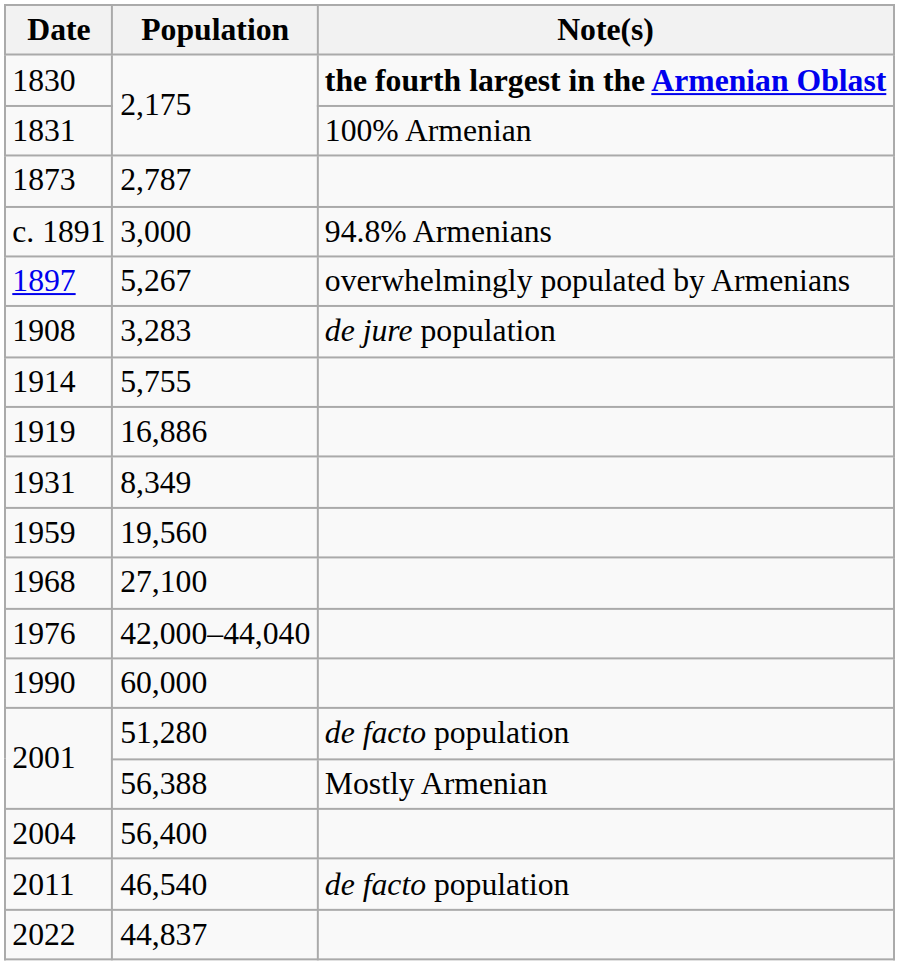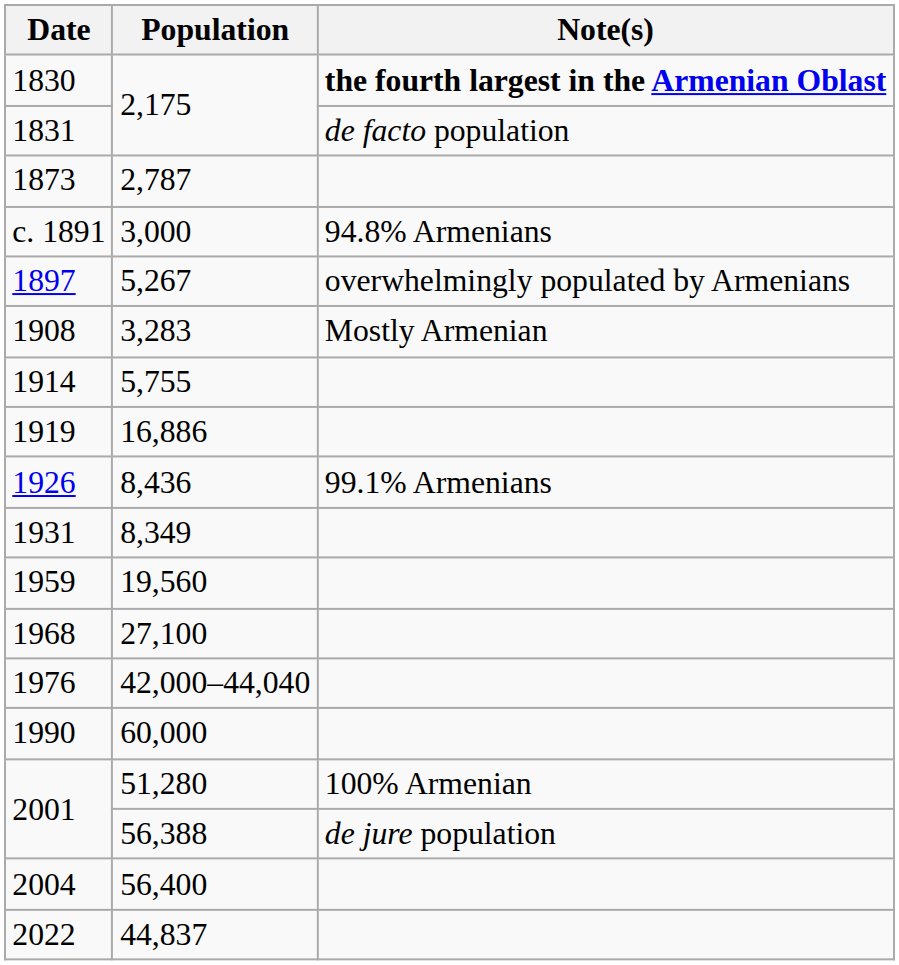 <table class="wikitable">
 <tr>
 <th>Date</th>
 <th>Population</th>
 <th>Note(s)</th>
 </tr>
 <tr>
 <td>1830</td>
 <td rowspan="2">2,175</td>
 <td><strong>the fourth largest in the <a href='#'>Armenian Oblast</a></strong></td>
 </tr>
 <tr>
 <td>1831</td>
-<td>100% Armenian</td>
+<td><em>de facto</em> population</td>
 </tr>
 <tr>
 <td>1873</td>
 <td>2,787</td>
 <td></td>
 </tr>
 <tr>
 <td>c. 1891</td>
 <td>3,000</td>
 <td>94.8% Armenians</td>
 </tr>
 <tr>
 <td><a href='#'>1897</a></td>
 <td>5,267</td>
 <td>overwhelmingly populated by Armenians</td>
 </tr>
 <tr>
 <td>1908</td>
 <td>3,283</td>
-<td><em>de jure</em> population</td>
+<td>Mostly Armenian</td>
 </tr>
 <tr>
 <td>1914</td>
 <td>5,755</td>
 <td></td>
 </tr>
 <tr>
 <td>1919</td>
 <td>16,886</td>
 <td></td>
+</tr>
+<tr>
+<td><a href='#'>1926</a></td>
+<td>8,436</td>
+<td>99.1% Armenians</td>
 </tr>
 <tr>
 <td>1931</td>
 <td>8,349</td>
 <td></td>
 </tr>
 <tr>
 <td>1959</td>
 <td>19,560</td>
 <td></td>
 </tr>
 <tr>
 <td>1968</td>
 <td>27,100</td>
 <td></td>
 </tr>
 <tr>
 <td>1976</td>
 <td>42,000–44,040</td>
 <td></td>
 </tr>
 <tr>
 <td>1990</td>
 <td>60,000</td>
 <td></td>
 </tr>
 <tr>
 <td rowspan="2">2001</td>
 <td>51,280</td>
-<td><em>de facto</em> population</td>
+<td>100% Armenian</td>
 </tr>
 <tr>
 <td>56,388</td>
-<td>Mostly Armenian</td>
+<td><em>de jure</em> population</td>
 </tr>
 <tr>
 <td>2004</td>
 <td>56,400</td>
 <td></td>
 </tr>
 <tr>
-<td>2011</td>
-<td>46,540</td>
-<td><em>de facto</em> population</td>
-</tr>
-<tr>
 <td>2022</td>
 <td>44,837</td>
 <td></td>
 </tr>
 </table>
